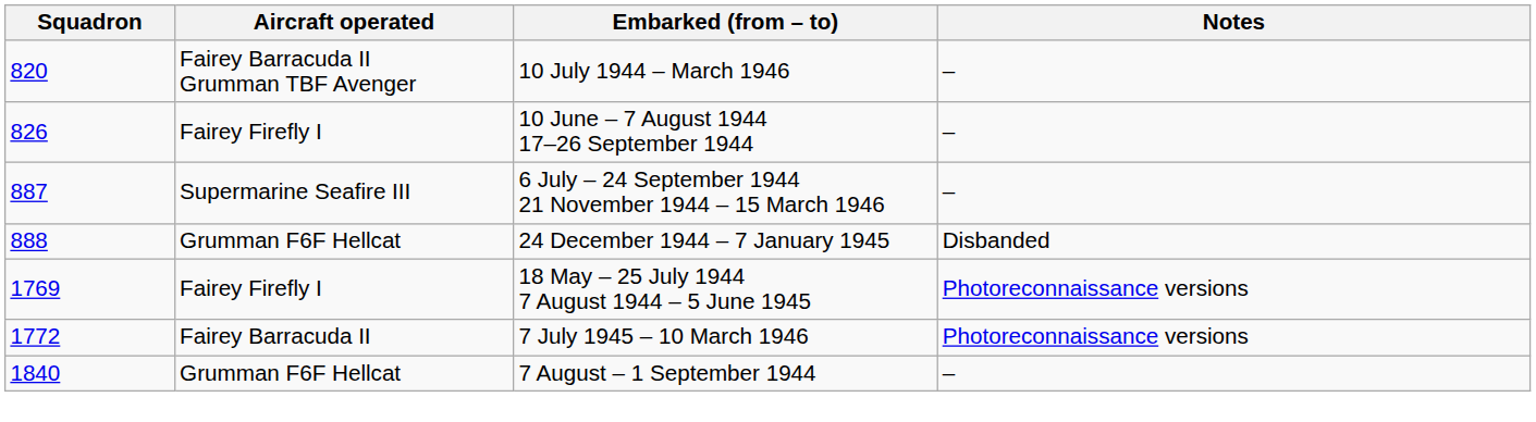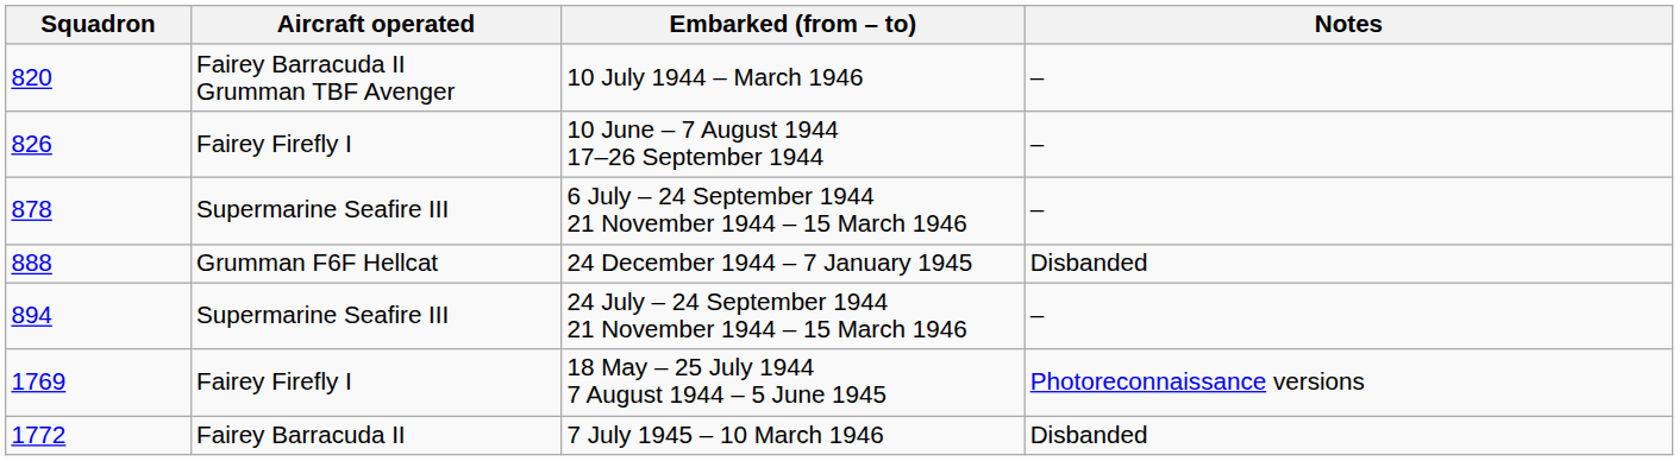 <table class="wikitable sortable collapsible">
 <tr>
 <th width="10%">Squadron</th>
 <th width="20%">Aircraft operated</th>
 <th class="unsortable" width="25%">Embarked (from – to)</th>
 <th class="unsortable" width="35%">Notes</th>
 </tr>
 <tr>
 <td><a href='#'>820</a></td>
 <td>Fairey Barracuda II<br> Grumman TBF Avenger</td>
 <td>10 July 1944 – March 1946</td>
 <td>–</td>
 </tr>
 <tr>
 <td><a href='#'>826</a></td>
 <td>Fairey Firefly I</td>
 <td>10 June – 7 August 1944 <br> 17–26 September 1944</td>
 <td>–</td>
 </tr>
 <tr>
-<td><a href='#'>887</a></td>
+<td><a href='#'>878</a></td>
 <td>Supermarine Seafire III</td>
 <td>6 July – 24 September 1944<br>21 November 1944 – 15 March 1946</td>
 <td>–</td>
 </tr>
 <tr>
 <td><a href='#'>888</a></td>
 <td>Grumman F6F Hellcat</td>
 <td>24 December 1944 – 7 January 1945</td>
 <td>Disbanded</td>
 </tr>
 <tr>
+<td><a href='#'>894</a></td>
+<td>Supermarine Seafire III</td>
+<td>24 July – 24 September 1944<br>21 November 1944 – 15 March 1946</td>
+<td>–</td>
+</tr>
+<tr>
 <td><a href='#'>1769</a></td>
 <td>Fairey Firefly I</td>
 <td>18 May – 25 July 1944<br>7 August 1944 – 5 June 1945</td>
 <td><a href='#'>Photoreconnaissance</a> versions</td>
 </tr>
 <tr>
 <td><a href='#'>1772</a></td>
 <td>Fairey Barracuda II</td>
 <td>7 July 1945 – 10 March 1946</td>
-<td><a href='#'>Photoreconnaissance</a> versions</td>
-</tr>
-<tr>
-<td><a href='#'>1840</a></td>
-<td>Grumman F6F Hellcat</td>
-<td>7 August – 1 September 1944</td>
-<td>–</td>
+<td>Disbanded</td>
 </tr>
 </table>
